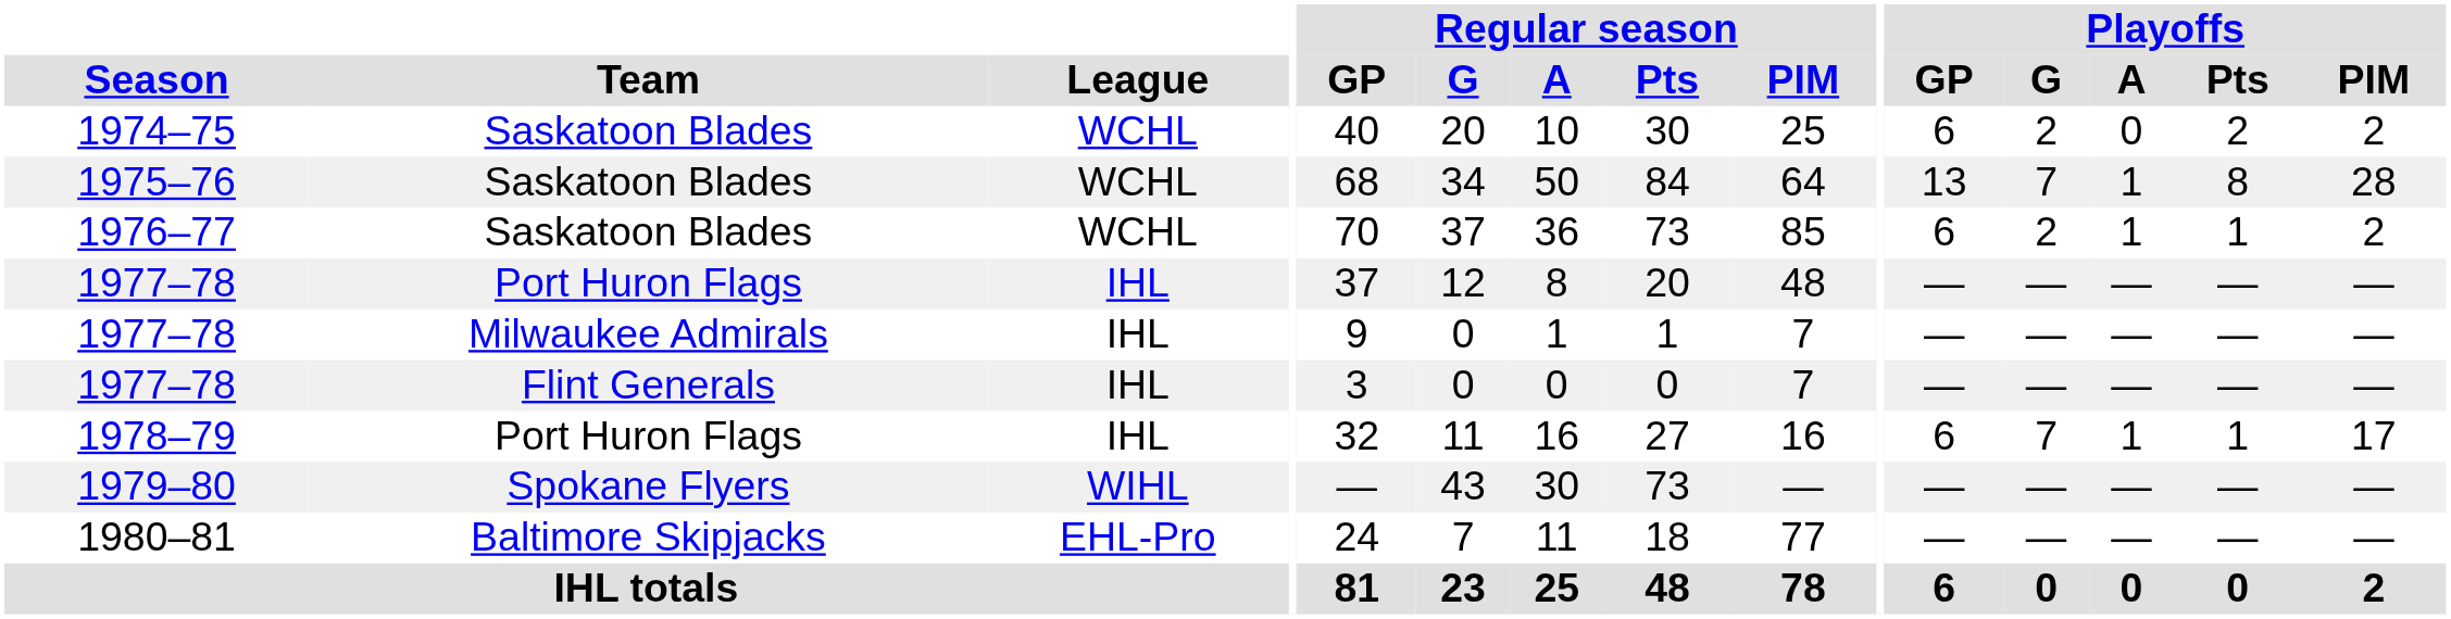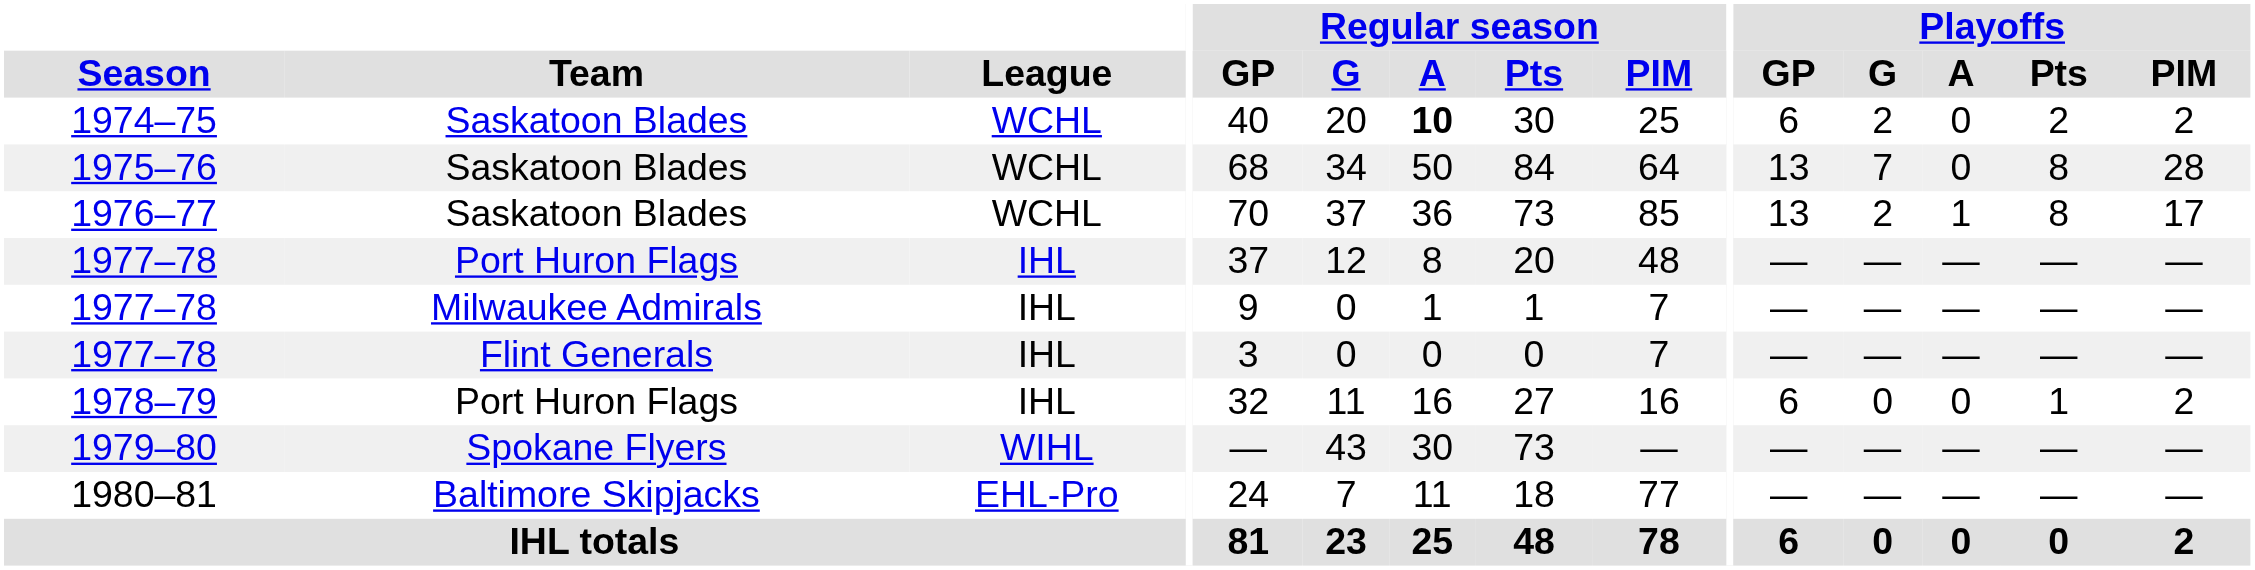 <table border="0" cellpadding="1" cellspacing="0" style="text-align:center; width:60em;">
 <tr bgcolor="#e0e0e0">
 <th colspan="3" bgcolor="#ffffff"></th>
 <th rowspan="99" bgcolor="#ffffff"></th>
 <th colspan="5"><a href='#'>Regular season</a></th>
 <th rowspan="99" bgcolor="#ffffff"></th>
 <th colspan="5"><a href='#'>Playoffs</a></th>
 </tr>
 <tr bgcolor="#e0e0e0">
 <th><a href='#'>Season</a></th>
 <th>Team</th>
 <th>League</th>
 <th>GP</th>
 <th><a href='#'>G</a></th>
 <th><a href='#'>A</a></th>
 <th><a href='#'>Pts</a></th>
 <th><a href='#'>PIM</a></th>
 <th>GP</th>
 <th>G</th>
 <th>A</th>
 <th>Pts</th>
 <th>PIM</th>
 </tr>
 <tr>
 <td><a href='#'>1974–75</a></td>
 <td><a href='#'>Saskatoon Blades</a></td>
 <td><a href='#'>WCHL</a></td>
 <td>40</td>
 <td>20</td>
-<td>10</td>
+<td><strong>10</strong></td>
 <td>30</td>
 <td>25</td>
 <td>6</td>
 <td>2</td>
 <td>0</td>
 <td>2</td>
 <td>2</td>
 </tr>
 <tr bgcolor="#f0f0f0">
 <td><a href='#'>1975–76</a></td>
 <td>Saskatoon Blades</td>
 <td>WCHL</td>
 <td>68</td>
 <td>34</td>
 <td>50</td>
 <td>84</td>
 <td>64</td>
 <td>13</td>
 <td>7</td>
-<td>1</td>
+<td>0</td>
 <td>8</td>
 <td>28</td>
 </tr>
 <tr>
 <td><a href='#'>1976–77</a></td>
 <td>Saskatoon Blades</td>
 <td>WCHL</td>
 <td>70</td>
 <td>37</td>
 <td>36</td>
 <td>73</td>
 <td>85</td>
-<td>6</td>
+<td>13</td>
 <td>2</td>
 <td>1</td>
-<td>1</td>
-<td>2</td>
+<td>8</td>
+<td>17</td>
 </tr>
 <tr bgcolor="#f0f0f0">
 <td><a href='#'>1977–78</a></td>
 <td><a href='#'>Port Huron Flags</a></td>
 <td><a href='#'>IHL</a></td>
 <td>37</td>
 <td>12</td>
 <td>8</td>
 <td>20</td>
 <td>48</td>
 <td>—</td>
 <td>—</td>
 <td>—</td>
 <td>—</td>
 <td>—</td>
 </tr>
 <tr>
 <td><a href='#'>1977–78</a></td>
 <td><a href='#'>Milwaukee Admirals</a></td>
 <td>IHL</td>
 <td>9</td>
 <td>0</td>
 <td>1</td>
 <td>1</td>
 <td>7</td>
 <td>—</td>
 <td>—</td>
 <td>—</td>
 <td>—</td>
 <td>—</td>
 </tr>
 <tr bgcolor="#f0f0f0">
 <td><a href='#'>1977–78</a></td>
 <td><a href='#'>Flint Generals</a></td>
 <td>IHL</td>
 <td>3</td>
 <td>0</td>
 <td>0</td>
 <td>0</td>
 <td>7</td>
 <td>—</td>
 <td>—</td>
 <td>—</td>
 <td>—</td>
 <td>—</td>
 </tr>
 <tr>
 <td><a href='#'>1978–79</a></td>
 <td>Port Huron Flags</td>
 <td>IHL</td>
 <td>32</td>
 <td>11</td>
 <td>16</td>
 <td>27</td>
 <td>16</td>
 <td>6</td>
-<td>7</td>
+<td>0</td>
+<td>0</td>
 <td>1</td>
-<td>1</td>
-<td>17</td>
+<td>2</td>
 </tr>
 <tr bgcolor="#f0f0f0">
 <td><a href='#'>1979–80</a></td>
 <td><a href='#'>Spokane Flyers</a></td>
 <td><a href='#'>WIHL</a></td>
 <td>—</td>
 <td>43</td>
 <td>30</td>
 <td>73</td>
 <td>—</td>
 <td>—</td>
 <td>—</td>
 <td>—</td>
 <td>—</td>
 <td>—</td>
 </tr>
 <tr>
 <td>1980–81</td>
 <td><a href='#'>Baltimore Skipjacks</a></td>
 <td><a href='#'>EHL-Pro</a></td>
 <td>24</td>
 <td>7</td>
 <td>11</td>
 <td>18</td>
 <td>77</td>
 <td>—</td>
 <td>—</td>
 <td>—</td>
 <td>—</td>
 <td>—</td>
 </tr>
 <tr>
 </tr>
 <tr bgcolor="#e0e0e0">
 <th colspan="3">IHL totals</th>
 <th>81</th>
 <th>23</th>
 <th>25</th>
 <th>48</th>
 <th>78</th>
 <th>6</th>
 <th>0</th>
 <th>0</th>
 <th>0</th>
 <th>2</th>
 </tr>
 </table>
